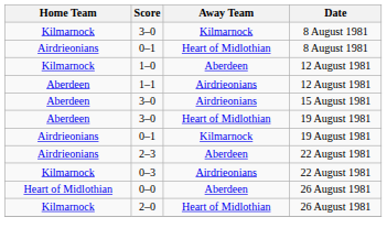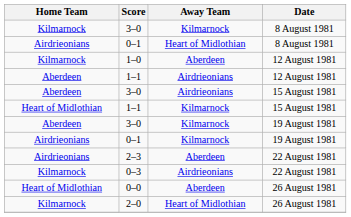 <table class="wikitable" style="text-align:center;">
 <tr>
 <th width=175>Home Team</th>
 <th width=20>Score</th>
 <th width=175>Away Team</th>
 <th width= 125>Date</th>
 </tr>
 <tr>
 <td><a href='#'>Kilmarnock</a></td>
 <td>3–0</td>
 <td><a href='#'>Kilmarnock</a></td>
 <td>8 August 1981</td>
 </tr>
 <tr>
 <td><a href='#'>Airdrieonians</a></td>
 <td>0–1</td>
 <td><a href='#'>Heart of Midlothian</a></td>
 <td>8 August 1981</td>
 </tr>
 <tr>
 <td><a href='#'>Kilmarnock</a></td>
 <td>1–0</td>
 <td><a href='#'>Aberdeen</a></td>
 <td>12 August 1981</td>
 </tr>
 <tr>
 <td><a href='#'>Aberdeen</a></td>
 <td>1–1</td>
 <td><a href='#'>Airdrieonians</a></td>
 <td>12 August 1981</td>
 </tr>
 <tr>
 <td><a href='#'>Aberdeen</a></td>
 <td>3–0</td>
 <td><a href='#'>Airdrieonians</a></td>
 <td>15 August 1981</td>
 </tr>
 <tr>
+<td><a href='#'>Heart of Midlothian</a></td>
+<td>1–1</td>
+<td><a href='#'>Kilmarnock</a></td>
+<td>15 August 1981</td>
+</tr>
+<tr>
 <td><a href='#'>Aberdeen</a></td>
 <td>3–0</td>
-<td><a href='#'>Heart of Midlothian</a></td>
+<td><a href='#'>Kilmarnock</a></td>
 <td>19 August 1981</td>
 </tr>
 <tr>
 <td><a href='#'>Airdrieonians</a></td>
 <td>0–1</td>
 <td><a href='#'>Kilmarnock</a></td>
 <td>19 August 1981</td>
 </tr>
 <tr>
 <td><a href='#'>Airdrieonians</a></td>
 <td>2–3</td>
 <td><a href='#'>Aberdeen</a></td>
 <td>22 August 1981</td>
 </tr>
 <tr>
 <td><a href='#'>Kilmarnock</a></td>
 <td>0–3</td>
 <td><a href='#'>Airdrieonians</a></td>
 <td>22 August 1981</td>
 </tr>
 <tr>
 <td><a href='#'>Heart of Midlothian</a></td>
 <td>0–0</td>
 <td><a href='#'>Aberdeen</a></td>
 <td>26 August 1981</td>
 </tr>
 <tr>
 <td><a href='#'>Kilmarnock</a></td>
 <td>2–0</td>
 <td><a href='#'>Heart of Midlothian</a></td>
 <td>26 August 1981</td>
 </tr>
 <tr>
 </tr>
 </table>
